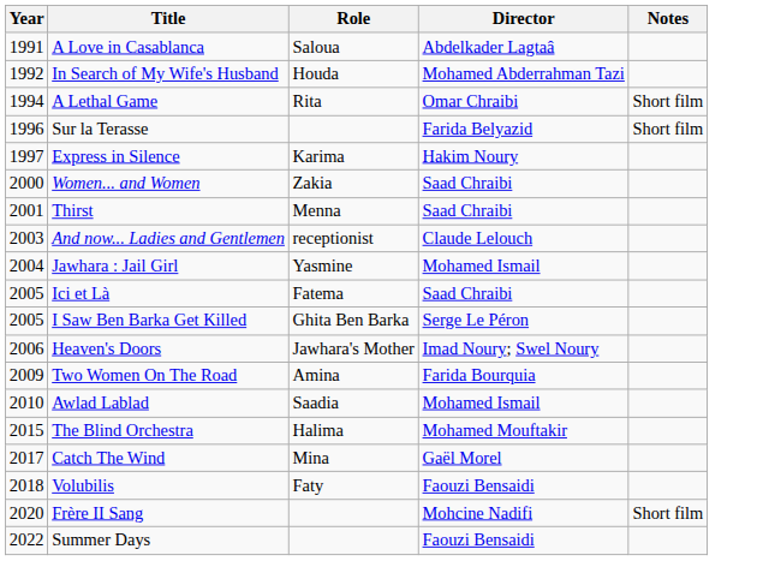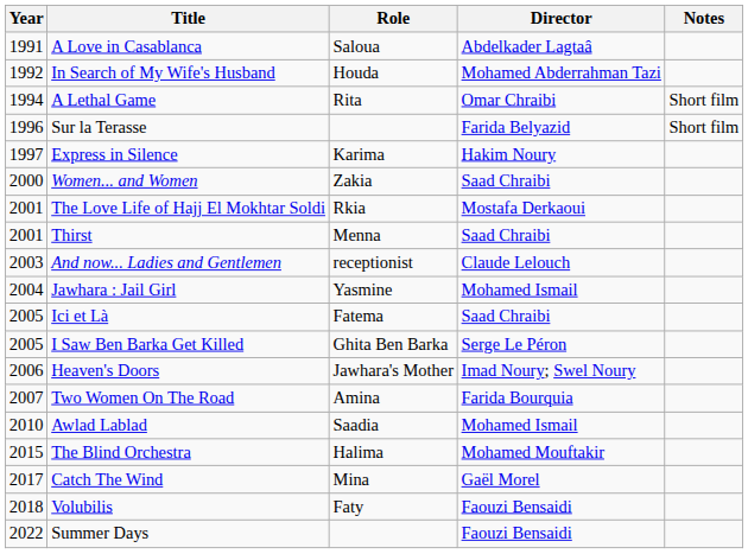 <table class="wikitable">
 <tr>
 <th>Year</th>
 <th>Title</th>
 <th>Role</th>
 <th>Director</th>
 <th>Notes</th>
 </tr>
 <tr>
 <td>1991</td>
 <td><a href='#'>A Love in Casablanca</a></td>
 <td>Saloua</td>
 <td><a href='#'>Abdelkader Lagtaâ</a></td>
 <td></td>
 </tr>
 <tr>
 <td>1992</td>
 <td><a href='#'>In Search of My Wife's Husband</a></td>
 <td>Houda</td>
 <td><a href='#'>Mohamed Abderrahman Tazi</a></td>
 <td></td>
 </tr>
 <tr>
 <td>1994</td>
 <td><a href='#'>A Lethal Game</a></td>
 <td>Rita</td>
 <td><a href='#'>Omar Chraibi</a></td>
 <td>Short film</td>
 </tr>
 <tr>
 <td>1996</td>
 <td>Sur la Terasse</td>
 <td></td>
 <td><a href='#'>Farida Belyazid</a></td>
 <td>Short film</td>
 </tr>
 <tr>
 <td>1997</td>
 <td><a href='#'>Express in Silence</a></td>
 <td>Karima</td>
 <td><a href='#'>Hakim Noury</a></td>
 <td></td>
 </tr>
 <tr>
 <td>2000</td>
 <td><em><a href='#'>Women... and Women</a></em></td>
 <td>Zakia</td>
 <td><a href='#'>Saad Chraibi</a></td>
 <td></td>
 </tr>
 <tr>
 <td>2001</td>
+<td><a href='#'>The Love Life of Hajj El Mokhtar Soldi</a></td>
+<td>Rkia</td>
+<td><a href='#'>Mostafa Derkaoui</a></td>
+<td></td>
+</tr>
+<tr>
+<td>2001</td>
 <td><a href='#'>Thirst</a></td>
 <td>Menna</td>
 <td><a href='#'>Saad Chraibi</a></td>
 <td></td>
 </tr>
 <tr>
 <td>2003</td>
 <td><em><a href='#'>And now... Ladies and Gentlemen</a></em></td>
 <td>receptionist</td>
 <td><a href='#'>Claude Lelouch</a></td>
 <td></td>
 </tr>
 <tr>
 <td>2004</td>
 <td><a href='#'>Jawhara : Jail Girl</a></td>
 <td>Yasmine</td>
 <td><a href='#'>Mohamed Ismail</a></td>
 <td></td>
 </tr>
 <tr>
 <td>2005</td>
 <td><a href='#'>Ici et Là</a></td>
 <td>Fatema</td>
 <td><a href='#'>Saad Chraibi</a></td>
 <td></td>
 </tr>
 <tr>
 <td>2005</td>
 <td><a href='#'>I Saw Ben Barka Get Killed</a></td>
 <td>Ghita Ben Barka</td>
 <td><a href='#'>Serge Le Péron</a></td>
 <td></td>
 </tr>
 <tr>
 <td>2006</td>
 <td><a href='#'>Heaven's Doors</a></td>
 <td>Jawhara's Mother</td>
 <td><a href='#'>Imad Noury</a>; <a href='#'>Swel Noury</a></td>
 <td></td>
 </tr>
 <tr>
-<td>2009</td>
+<td>2007</td>
 <td><a href='#'>Two Women On The Road</a></td>
 <td>Amina</td>
 <td><a href='#'>Farida Bourquia</a></td>
 <td></td>
 </tr>
 <tr>
 <td>2010</td>
 <td><a href='#'>Awlad Lablad</a></td>
 <td>Saadia</td>
 <td><a href='#'>Mohamed Ismail</a></td>
 <td></td>
 </tr>
 <tr>
 <td>2015</td>
 <td><a href='#'>The Blind Orchestra</a></td>
 <td>Halima</td>
 <td><a href='#'>Mohamed Mouftakir</a></td>
 <td></td>
 </tr>
 <tr>
 <td>2017</td>
 <td><a href='#'>Catch The Wind</a></td>
 <td>Mina</td>
 <td><a href='#'>Gaël Morel</a></td>
 <td></td>
 </tr>
 <tr>
 <td>2018</td>
 <td><a href='#'>Volubilis</a></td>
 <td>Faty</td>
 <td><a href='#'>Faouzi Bensaidi</a></td>
 <td></td>
 </tr>
 <tr>
-<td>2020</td>
-<td><a href='#'>Frère II Sang</a></td>
-<td></td>
-<td><a href='#'>Mohcine Nadifi</a></td>
-<td>Short film</td>
-</tr>
-<tr>
 <td>2022</td>
 <td>Summer Days</td>
 <td></td>
 <td><a href='#'>Faouzi Bensaidi</a></td>
 <td></td>
 </tr>
 </table>
